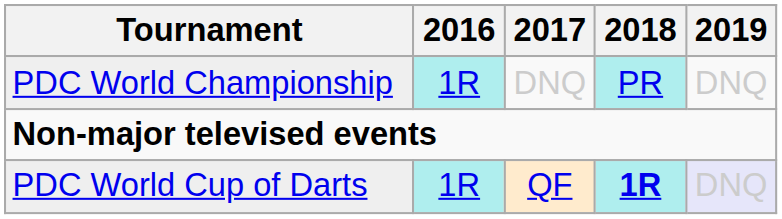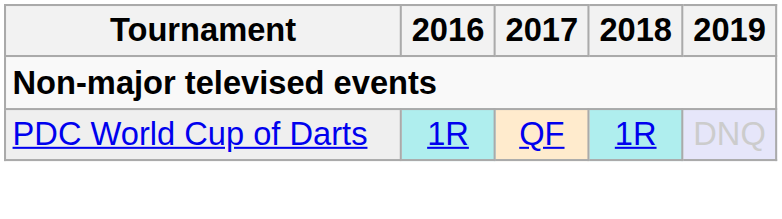 <table class="wikitable" style="width:30%; margin:0">
 <tr>
 <th>Tournament</th>
 <th>2016</th>
 <th>2017</th>
 <th>2018</th>
 <th>2019</th>
 </tr>
 <tr>
-<td style="background:#efefef;"><a href='#'>PDC World Championship</a></td>
-<td style="text-align:center; background:#afeeee;"><a href='#'>1R</a></td>
-<td colspan='1' style="text-align:center; color:#ccc;">DNQ</td>
-<td style="text-align:center; background:#afeeee;"><a href='#'>PR</a></td>
-<td colspan='1' style="text-align:center; color:#ccc;">DNQ</td>
-</tr>
-<tr>
 <td colspan="5" align="left"><strong>Non-major televised events</strong></td>
 </tr>
 <tr>
 <td style="background:#efefef;"><a href='#'>PDC World Cup of Darts</a></td>
 <td style="text-align:center; background:#afeeee;"><a href='#'>1R</a></td>
 <td style="text-align:center; background:#ffebcd;"><a href='#'>QF</a></td>
-<td style="text-align:center; background:#afeeee;"><strong><a href='#'>1R</a></strong></td>
+<td style="text-align:center; background:#afeeee;"><a href='#'>1R</a></td>
 <td colspan='1' style="background: lavender; text-align:center; color:#ccc;">DNQ</td>
 </tr>
 </table>
